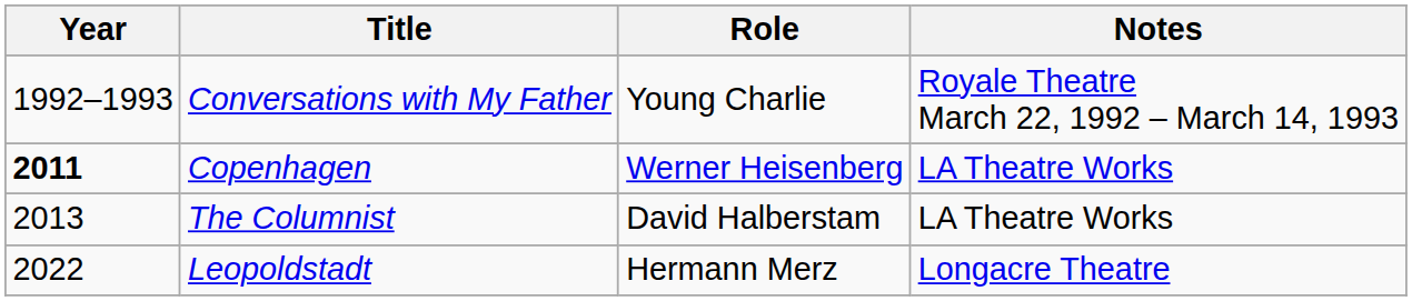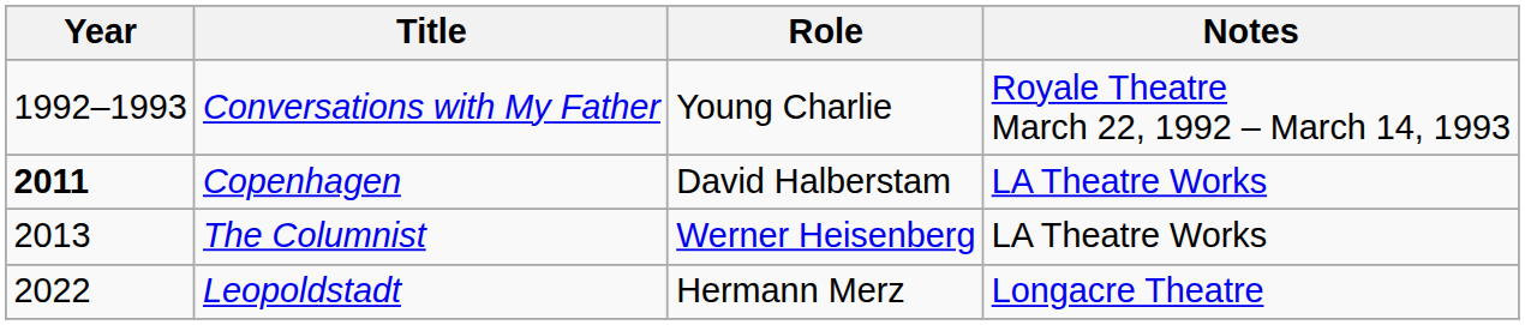 <table class="wikitable">
 <tr>
 <th>Year</th>
 <th>Title</th>
 <th>Role</th>
 <th class="unsortable">Notes</th>
 </tr>
 <tr>
 <td>1992–1993</td>
 <td><em><a href='#'>Conversations with My Father</a></em></td>
 <td>Young Charlie</td>
 <td><a href='#'>Royale Theatre</a><br>March 22, 1992 – March 14, 1993</td>
 </tr>
 <tr>
 <td><strong>2011</strong></td>
 <td><a href='#'><em>Copenhagen</em></a></td>
-<td><a href='#'>Werner Heisenberg</a></td>
+<td>David Halberstam</td>
 <td><a href='#'>LA Theatre Works</a></td>
 </tr>
 <tr>
 <td>2013</td>
 <td><em><a href='#'>The Columnist</a></em></td>
-<td>David Halberstam</td>
+<td><a href='#'>Werner Heisenberg</a></td>
 <td>LA Theatre Works</td>
 </tr>
 <tr>
 <td>2022</td>
 <td><em><a href='#'>Leopoldstadt</a></em></td>
 <td>Hermann Merz</td>
 <td><a href='#'>Longacre Theatre</a></td>
 </tr>
 </table>
